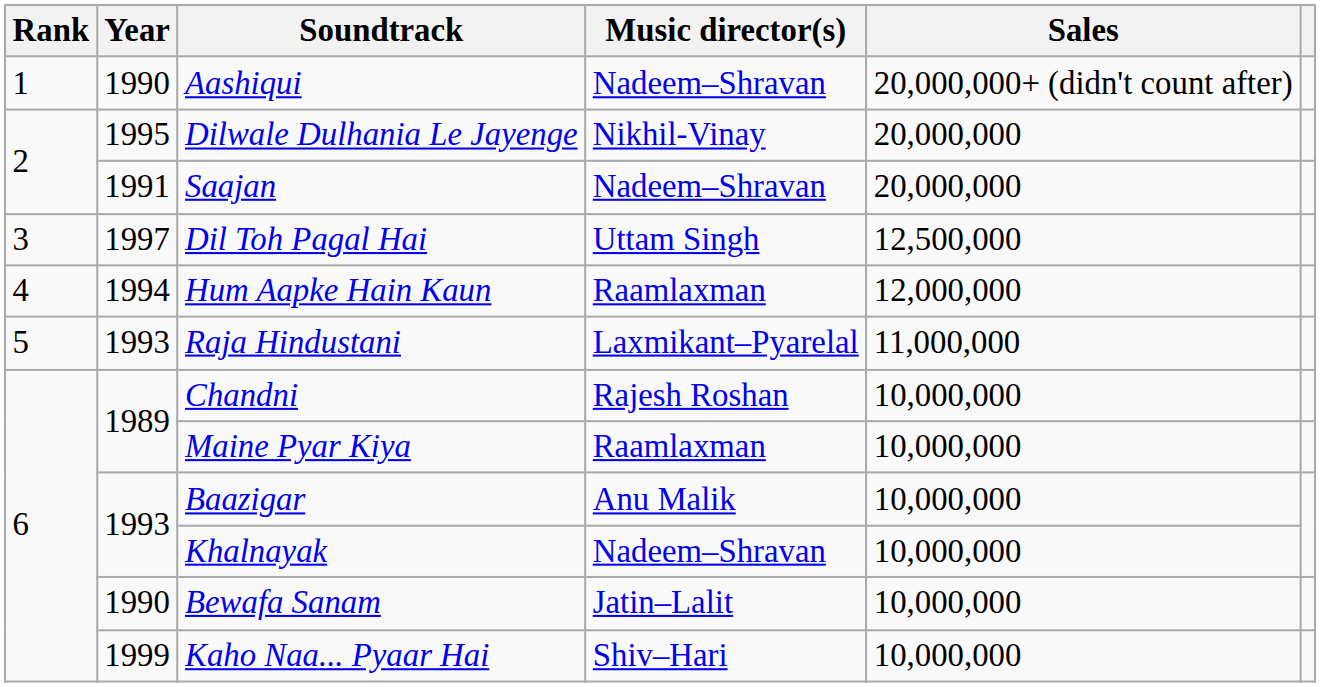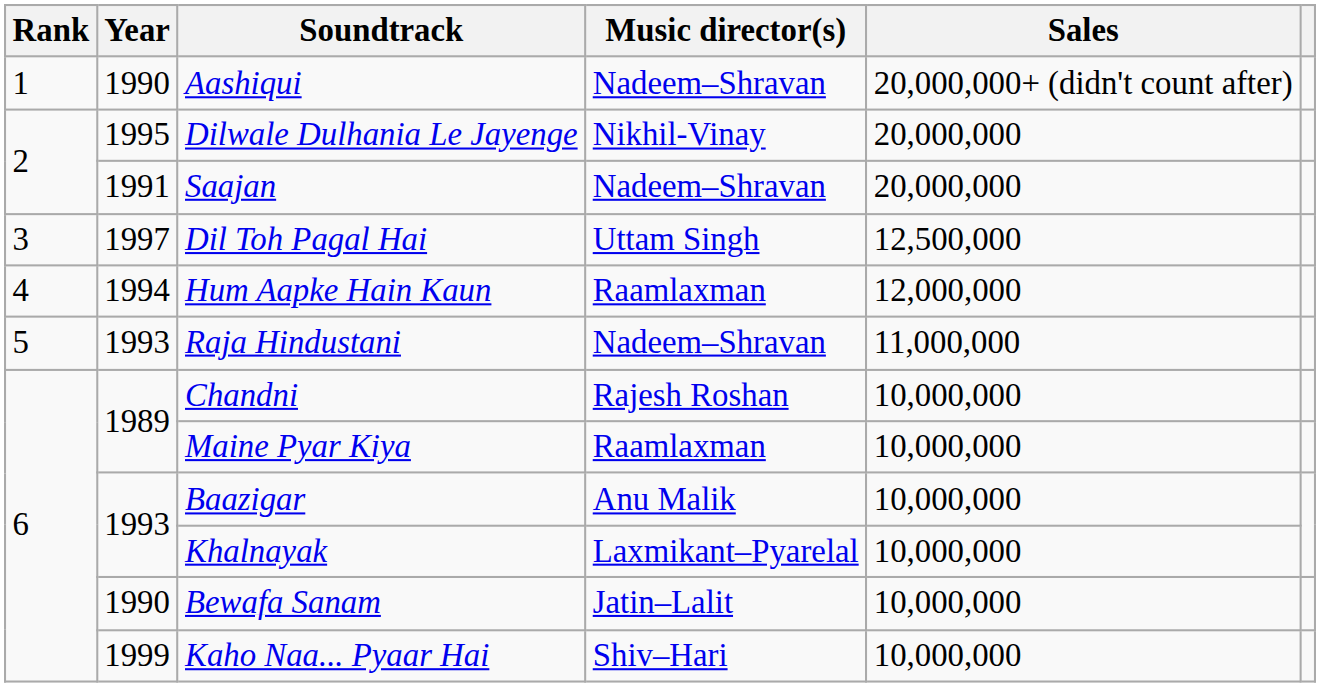 <table class="wikitable sortable">
 <tr>
 <th scope="col">Rank</th>
 <th scope="col">Year</th>
 <th scope="col">Soundtrack</th>
 <th scope="col">Music director(s)</th>
 <th scope="col">Sales</th>
 <th scope="col"></th>
 </tr>
 <tr>
 <td>1</td>
 <td>1990</td>
 <td><em><a href='#'>Aashiqui</a></em></td>
 <td><a href='#'>Nadeem–Shravan</a></td>
 <td>20,000,000+ (didn't count after)</td>
 <td></td>
 </tr>
 <tr>
 <td rowspan="2">2</td>
 <td>1995</td>
 <td><em><a href='#'>Dilwale Dulhania Le Jayenge</a></em></td>
 <td><a href='#'>Nikhil-Vinay</a></td>
 <td>20,000,000</td>
 <td></td>
 </tr>
 <tr>
 <td>1991</td>
 <td><em><a href='#'>Saajan</a></em></td>
 <td><a href='#'>Nadeem–Shravan</a></td>
 <td>20,000,000</td>
 <td></td>
 </tr>
 <tr>
 <td>3</td>
 <td>1997</td>
 <td><em><a href='#'>Dil Toh Pagal Hai</a></em></td>
 <td><a href='#'>Uttam Singh</a></td>
 <td>12,500,000</td>
 <td></td>
 </tr>
 <tr>
 <td>4</td>
 <td>1994</td>
 <td><em><a href='#'>Hum Aapke Hain Kaun</a></em></td>
 <td><a href='#'>Raamlaxman</a></td>
 <td>12,000,000</td>
 <td></td>
 </tr>
 <tr>
 <td>5</td>
 <td>1993</td>
 <td><em><a href='#'>Raja Hindustani</a></em></td>
-<td><a href='#'>Laxmikant–Pyarelal</a></td>
+<td><a href='#'>Nadeem–Shravan</a></td>
 <td>11,000,000</td>
 <td></td>
 </tr>
 <tr>
 <td rowspan="6">6</td>
 <td rowspan="2">1989</td>
 <td><em><a href='#'>Chandni</a></em></td>
 <td><a href='#'>Rajesh Roshan</a></td>
 <td>10,000,000</td>
 <td></td>
 </tr>
 <tr>
 <td><em><a href='#'>Maine Pyar Kiya</a></em></td>
 <td><a href='#'>Raamlaxman</a></td>
 <td>10,000,000</td>
 <td></td>
 </tr>
 <tr>
 <td rowspan="2">1993</td>
 <td><em><a href='#'>Baazigar</a></em></td>
 <td><a href='#'>Anu Malik</a></td>
 <td>10,000,000</td>
 <td rowspan="2"></td>
 </tr>
 <tr>
 <td><em><a href='#'>Khalnayak</a></em></td>
-<td><a href='#'>Nadeem–Shravan</a></td>
+<td><a href='#'>Laxmikant–Pyarelal</a></td>
 <td>10,000,000</td>
 </tr>
 <tr>
 <td>1990</td>
 <td><em><a href='#'>Bewafa Sanam</a></em></td>
 <td><a href='#'>Jatin–Lalit</a></td>
 <td>10,000,000</td>
 <td></td>
 </tr>
 <tr>
 <td>1999</td>
 <td><em><a href='#'>Kaho Naa... Pyaar Hai</a></em></td>
 <td><a href='#'>Shiv–Hari</a></td>
 <td>10,000,000</td>
 <td></td>
 </tr>
 </table>
